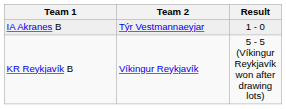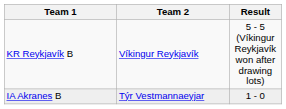 <table class="wikitable">
 <tr>
 <th width="180">Team 1</th>
 <th width="180">Team 2</th>
 <th width="80">Result</th>
 </tr>
+<tr>
+<td><a href='#'>KR Reykjavík</a> B</td>
+<td><a href='#'>Víkingur Reykjavík</a></td>
+<td align="center">5 - 5 (Víkingur Reykjavík won after drawing lots)</td>
+</tr>
 <tr style="background:#EFEFEF">
 <td><a href='#'>IA Akranes</a> B</td>
 <td><a href='#'>Týr Vestmannaeyjar</a></td>
 <td align="center">1 - 0</td>
 </tr>
-<tr>
-<td><a href='#'>KR Reykjavík</a> B</td>
-<td><a href='#'>Víkingur Reykjavík</a></td>
-<td align="center">5 - 5 (Víkingur Reykjavík won after drawing lots)</td>
-</tr>
 </table>
